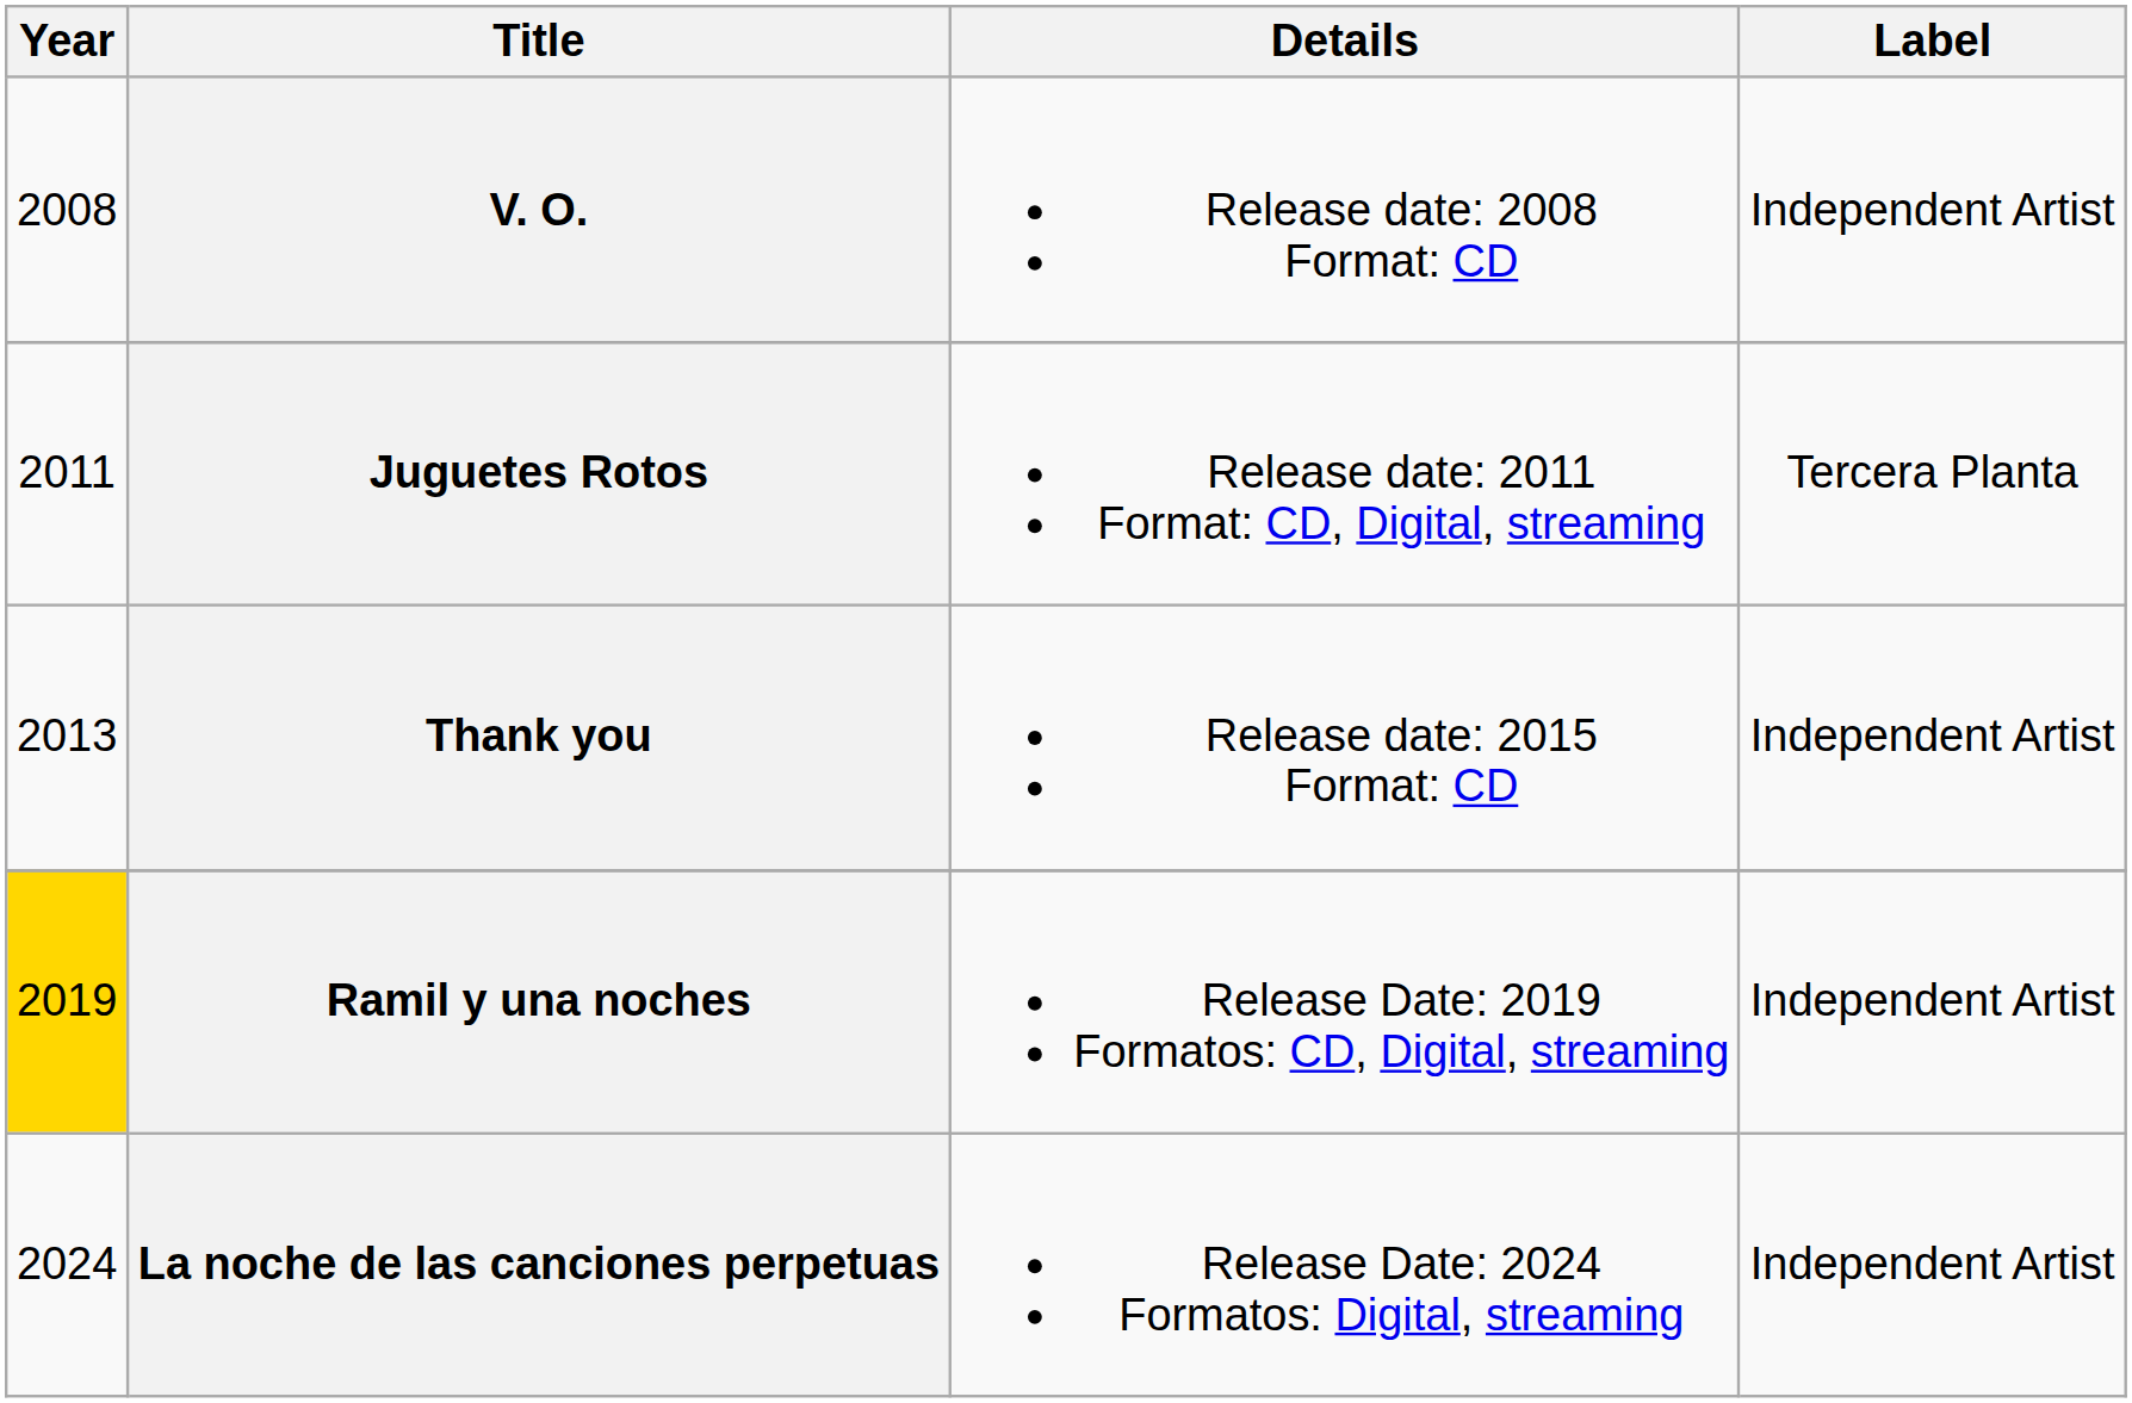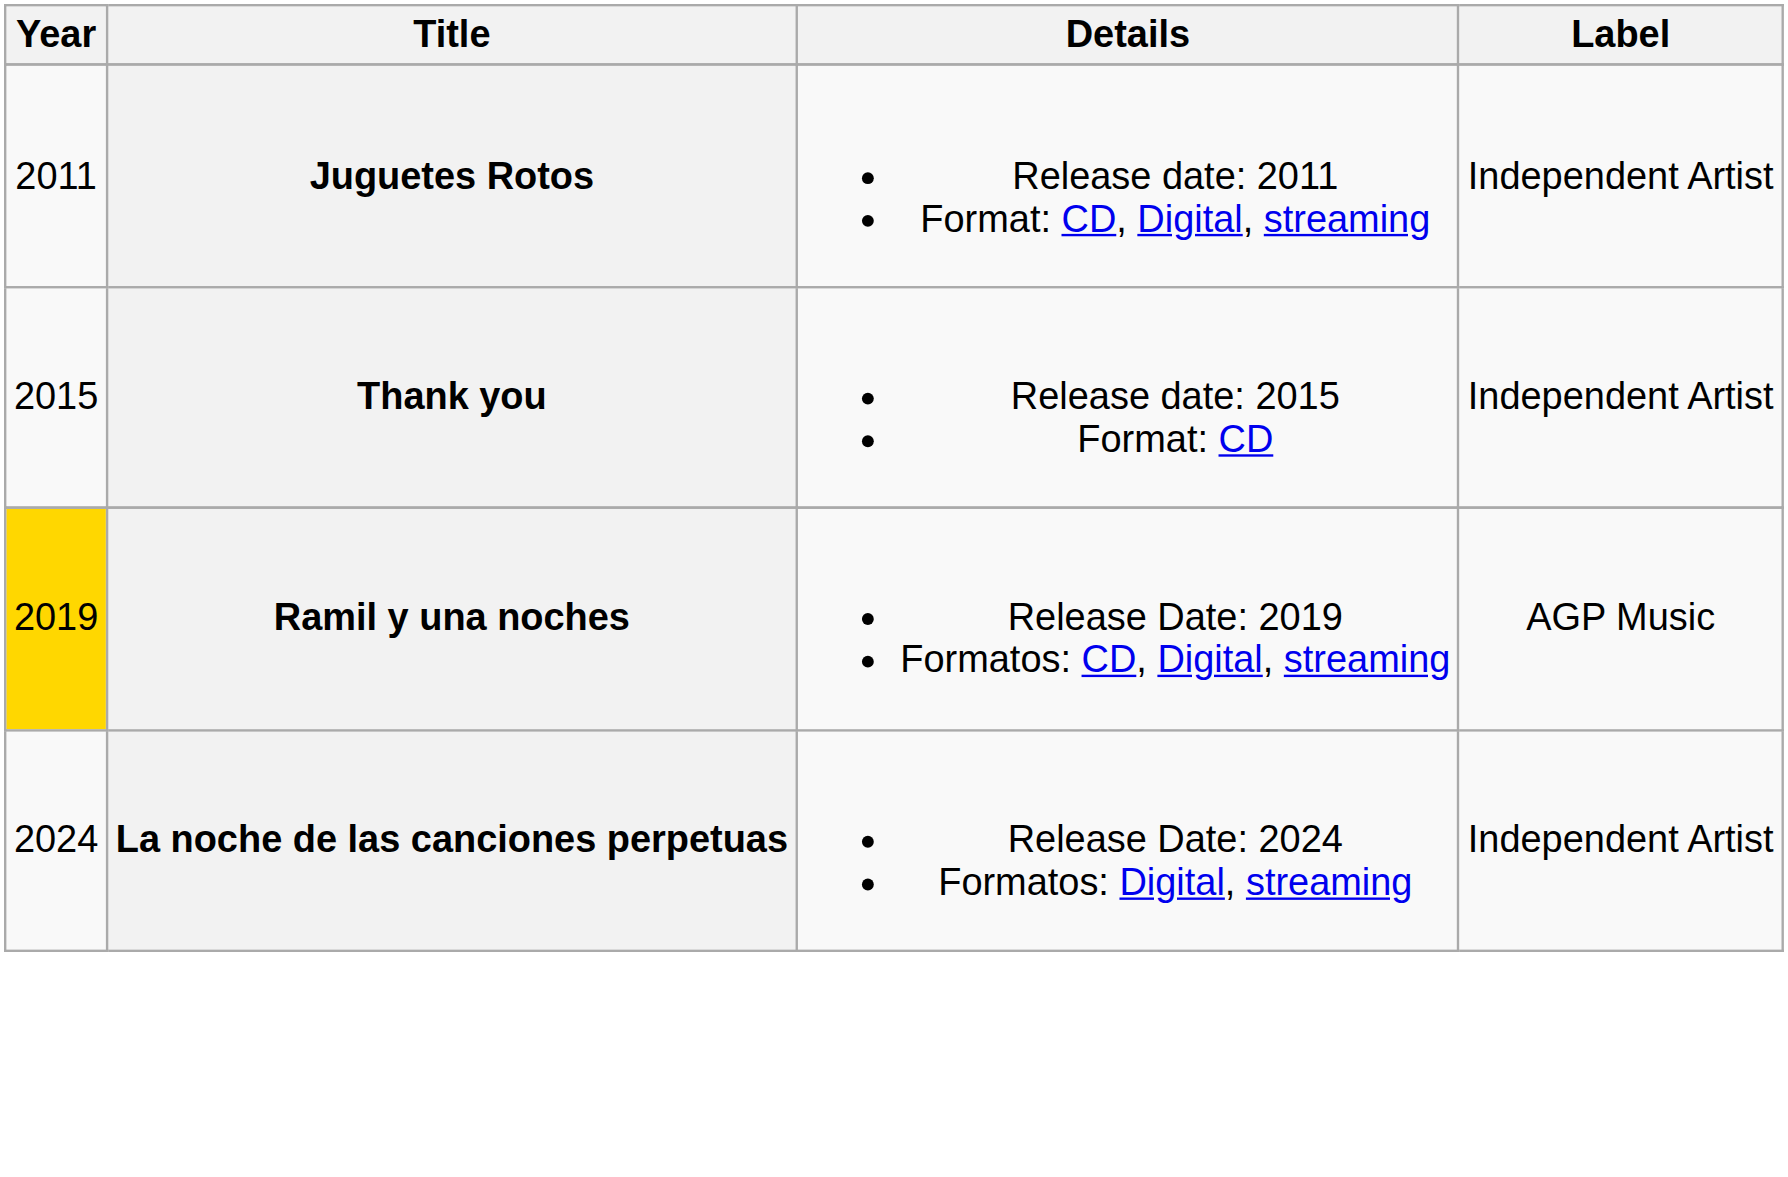 <table class="wikitable plainrowheaders" style="text-align:center;">
 <tr>
 <th rowspan="1" scope="col">Year</th>
 <th rowspan="1">Title</th>
 <th rowspan="1" scope="col">Details</th>
 <th rowspan="1">Label</th>
 </tr>
 <tr>
-<td>2008</td>
-<th scope="row">V. O.</th>
-<td><br><ul><li>Release date: 2008</li><li>Format: <a href='#'>CD</a></li></ul></td>
-<td>Independent Artist</td>
-</tr>
-<tr>
 </tr>
 <tr>
 <td>2011</td>
 <th scope="row">Juguetes Rotos</th>
 <td><br><ul><li>Release date: 2011</li><li>Format: <a href='#'>CD</a>, <a href='#'>Digital</a>, <a href='#'>streaming</a></li></ul></td>
-<td>Tercera Planta</td>
+<td>Independent Artist</td>
 </tr>
 <tr>
-<td>2013</td>
+<td>2015</td>
 <th scope="row">Thank you</th>
 <td><br><ul><li>Release date: 2015</li><li>Format: <a href='#'>CD</a></li></ul></td>
 <td>Independent Artist</td>
 </tr>
 <tr>
 </tr>
 <tr>
 <td style="background: gold;">2019</td>
 <th scope="row">Ramil y una noches</th>
 <td><br><ul><li>Release Date: 2019</li><li>Formatos: <a href='#'>CD</a>, <a href='#'>Digital</a>, <a href='#'>streaming</a></li></ul></td>
-<td>Independent Artist</td>
+<td>AGP Music</td>
 </tr>
 <tr>
 <td>2024</td>
 <th scope="row">La noche de las canciones perpetuas</th>
 <td><br><ul><li>Release Date: 2024</li><li>Formatos: <a href='#'>Digital</a>, <a href='#'>streaming</a></li></ul></td>
 <td>Independent Artist</td>
 </tr>
 </table>
